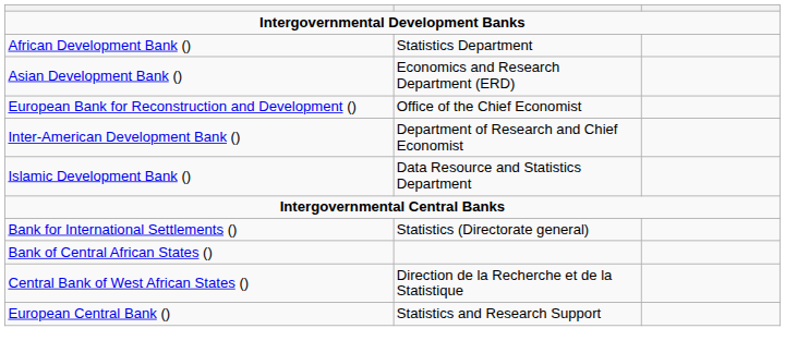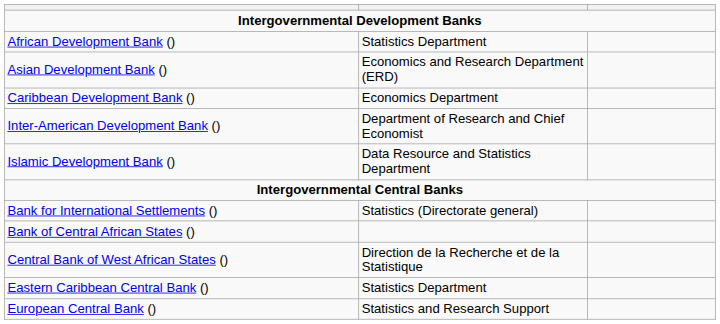 <table class="wikitable">
 <tr>
 <th width=650></th>
 <th width=400></th>
 <th width=250></th>
 </tr>
 <tr>
 <td colspan="3" style="text-align:center;"><strong>Intergovernmental Development Banks</strong></td>
 </tr>
 <tr>
 <td><a href='#'>African Development Bank</a> ()</td>
 <td>Statistics Department</td>
 <td></td>
 </tr>
 <tr>
 <td><a href='#'>Asian Development Bank</a> ()</td>
 <td>Economics and Research Department (ERD)</td>
 <td></td>
 </tr>
 <tr>
-<td><a href='#'>European Bank for Reconstruction and Development</a> ()</td>
-<td>Office of the Chief Economist</td>
+<td><a href='#'>Caribbean Development Bank</a> ()</td>
+<td>Economics Department</td>
 <td></td>
 </tr>
 <tr>
 <td><a href='#'>Inter-American Development Bank</a> ()</td>
 <td>Department of Research and Chief Economist</td>
 <td></td>
 </tr>
 <tr>
 <td><a href='#'>Islamic Development Bank</a> ()</td>
 <td>Data Resource and Statistics Department</td>
 <td></td>
 </tr>
 <tr>
 <td colspan="3" style="text-align:center;"><strong>Intergovernmental Central Banks</strong></td>
 </tr>
 <tr>
 <td><a href='#'>Bank for International Settlements</a> ()</td>
 <td>Statistics (Directorate general)</td>
 <td></td>
 </tr>
 <tr>
 <td><a href='#'>Bank of Central African States</a> ()</td>
 <td></td>
 <td></td>
 </tr>
 <tr>
 <td><a href='#'>Central Bank of West African States</a> ()</td>
 <td>Direction de la Recherche et de la Statistique</td>
 <td></td>
 </tr>
 <tr>
+<td><a href='#'>Eastern Caribbean Central Bank</a> ()</td>
+<td>Statistics Department</td>
+<td></td>
+</tr>
+<tr>
 <td><a href='#'>European Central Bank</a> ()</td>
 <td>Statistics and Research Support</td>
 <td></td>
 </tr>
 </table>
